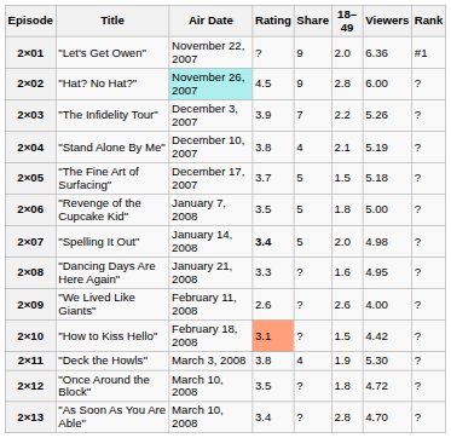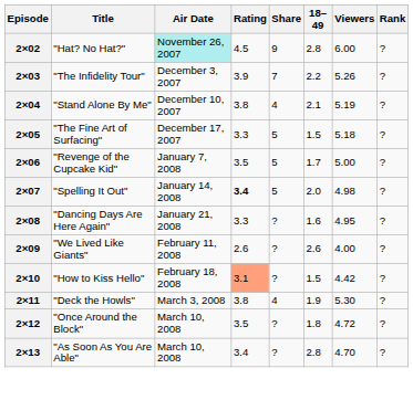 <table class="wikitable sortable">
 <tr>
 <th>Episode</th>
 <th>Title</th>
 <th>Air Date</th>
 <th>Rating</th>
 <th>Share</th>
 <th>18–49</th>
 <th>Viewers</th>
 <th>Rank</th>
-</tr>
-<tr>
-<th>2×01</th>
-<td>"Let's Get Owen"</td>
-<td>November 22, 2007</td>
-<td>?</td>
-<td>9</td>
-<td>2.0</td>
-<td>6.36</td>
-<td>#1</td>
 </tr>
 <tr>
 <th>2×02</th>
 <td>"Hat? No Hat?"</td>
 <td style="background: paleturquoise;">November 26, 2007</td>
 <td>4.5</td>
 <td>9</td>
 <td>2.8</td>
 <td>6.00</td>
 <td>?</td>
 </tr>
 <tr>
 <th>2×03</th>
 <td>"The Infidelity Tour"</td>
 <td>December 3, 2007</td>
 <td>3.9</td>
 <td>7</td>
 <td>2.2</td>
 <td>5.26</td>
 <td>?</td>
 </tr>
 <tr>
 <th>2×04</th>
 <td>"Stand Alone By Me"</td>
 <td>December 10, 2007</td>
 <td>3.8</td>
 <td>4</td>
 <td>2.1</td>
 <td>5.19</td>
 <td>?</td>
 </tr>
 <tr>
 <th>2×05</th>
 <td>"The Fine Art of Surfacing"</td>
 <td>December 17, 2007</td>
-<td>3.7</td>
+<td>3.3</td>
 <td>5</td>
 <td>1.5</td>
 <td>5.18</td>
 <td>?</td>
 </tr>
 <tr>
 <th>2×06</th>
 <td>"Revenge of the Cupcake Kid"</td>
 <td>January 7, 2008</td>
 <td>3.5</td>
 <td>5</td>
-<td>1.8</td>
+<td>1.7</td>
 <td>5.00</td>
 <td>?</td>
 </tr>
 <tr>
 <th>2×07</th>
 <td>"Spelling It Out"</td>
 <td>January 14, 2008</td>
 <td><strong>3.4</strong></td>
 <td>5</td>
 <td>2.0</td>
 <td>4.98</td>
 <td>?</td>
 </tr>
 <tr>
 <th>2×08</th>
 <td>"Dancing Days Are Here Again"</td>
 <td>January 21, 2008</td>
 <td>3.3</td>
 <td>?</td>
 <td>1.6</td>
 <td>4.95</td>
 <td>?</td>
 </tr>
 <tr>
 <th>2×09</th>
 <td>"We Lived Like Giants"</td>
 <td>February 11, 2008</td>
 <td>2.6</td>
 <td>?</td>
 <td>2.6</td>
 <td>4.00</td>
 <td>?</td>
 </tr>
 <tr>
 <th>2×10</th>
 <td>"How to Kiss Hello"</td>
 <td>February 18, 2008</td>
 <td style="background: lightsalmon;">3.1</td>
 <td>?</td>
 <td>1.5</td>
 <td>4.42</td>
 <td>?</td>
 </tr>
 <tr>
 <th>2×11</th>
 <td>"Deck the Howls"</td>
 <td>March 3, 2008</td>
 <td>3.8</td>
 <td>4</td>
 <td>1.9</td>
 <td>5.30</td>
 <td>?</td>
 </tr>
 <tr>
 <th>2×12</th>
 <td>"Once Around the Block"</td>
 <td>March 10, 2008</td>
 <td>3.5</td>
 <td>?</td>
 <td>1.8</td>
 <td>4.72</td>
 <td>?</td>
 </tr>
 <tr>
 <th>2×13</th>
 <td>"As Soon As You Are Able"</td>
 <td>March 10, 2008</td>
 <td>3.4</td>
 <td>?</td>
 <td>2.8</td>
 <td>4.70</td>
 <td>?</td>
 </tr>
 </table>
